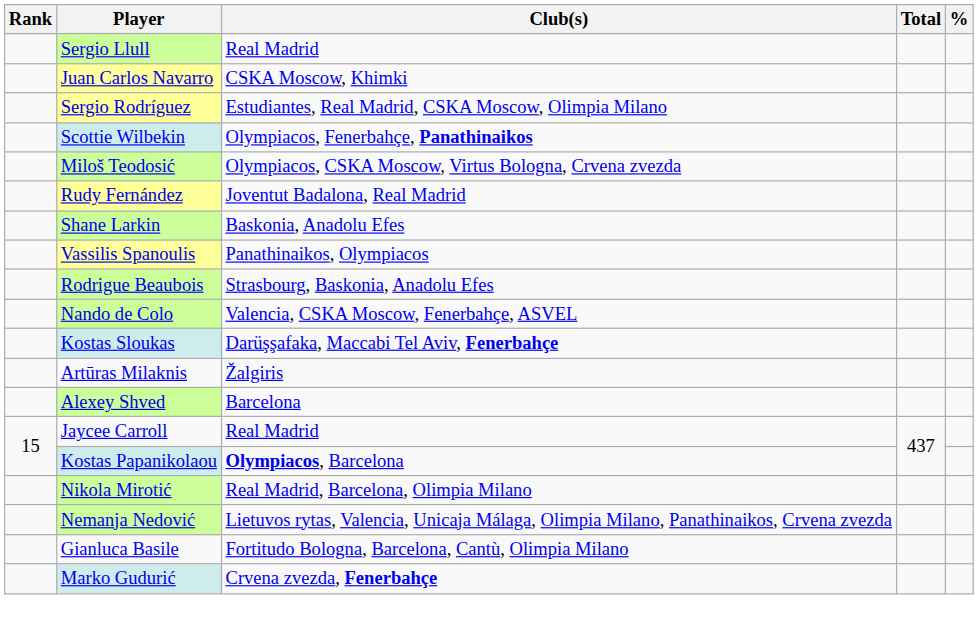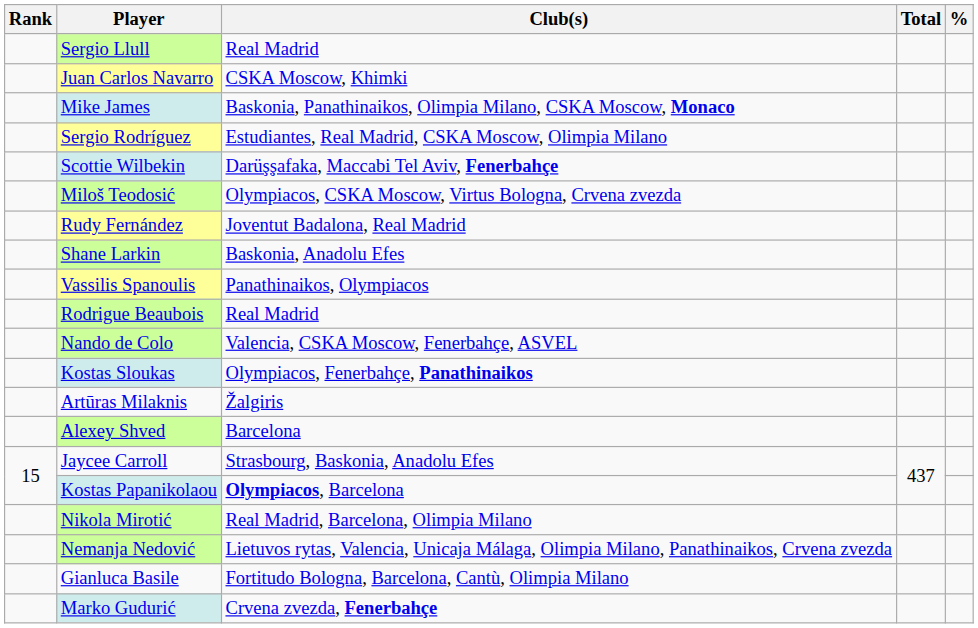 <table class="wikitable sortable">
 <tr>
 <th>Rank</th>
 <th>Player</th>
 <th>Club(s)</th>
 <th>Total</th>
 <th>%</th>
 </tr>
 <tr>
 <td></td>
 <td bgcolor="#CCFF99"> <a href='#'>Sergio Llull</a></td>
 <td><a href='#'>Real Madrid</a></td>
 <td></td>
 <td style="text-align:center;"></td>
 </tr>
 <tr>
 <td></td>
 <td bgcolor="#FFFF99"> <a href='#'>Juan Carlos Navarro</a></td>
 <td><a href='#'>CSKA Moscow</a>, <a href='#'>Khimki</a></td>
 <td></td>
 <td></td>
 </tr>
 <tr>
 <td></td>
+<td bgcolor="#CFECEC"> <a href='#'>Mike James</a></td>
+<td><a href='#'>Baskonia</a>, <a href='#'>Panathinaikos</a>, <a href='#'>Olimpia Milano</a>, <a href='#'>CSKA Moscow</a>, <strong><a href='#'>Monaco</a></strong></td>
+<td></td>
+<td style="text-align:center;"></td>
+</tr>
+<tr>
+<td></td>
 <td bgcolor="#FFFF99"> <a href='#'>Sergio Rodríguez</a></td>
 <td><a href='#'>Estudiantes</a>, <a href='#'>Real Madrid</a>, <a href='#'>CSKA Moscow</a>, <a href='#'>Olimpia Milano</a></td>
 <td></td>
 <td></td>
 </tr>
 <tr>
 <td></td>
 <td bgcolor="#CFECEC">  <a href='#'>Scottie Wilbekin</a></td>
-<td><a href='#'>Olympiacos</a>, <a href='#'>Fenerbahçe</a>, <strong><a href='#'>Panathinaikos</a></strong></td>
+<td><a href='#'>Darüşşafaka</a>, <a href='#'>Maccabi Tel Aviv</a>, <strong><a href='#'>Fenerbahçe</a></strong></td>
 <td></td>
 <td style="text-align:center;"></td>
 </tr>
 <tr>
 <td></td>
 <td bgcolor="#CCFF99"> <a href='#'>Miloš Teodosić</a></td>
 <td><a href='#'>Olympiacos</a>, <a href='#'>CSKA Moscow</a>, <a href='#'>Virtus Bologna</a>, <a href='#'>Crvena zvezda</a></td>
 <td></td>
 <td style="text-align:center;"></td>
 </tr>
 <tr>
 <td></td>
 <td bgcolor="#FFFF99"> <a href='#'>Rudy Fernández</a></td>
 <td><a href='#'>Joventut Badalona</a>, <a href='#'>Real Madrid</a></td>
 <td></td>
 <td></td>
 </tr>
 <tr>
 <td></td>
 <td bgcolor="#CCFF99">  <a href='#'>Shane Larkin</a></td>
 <td><a href='#'>Baskonia</a>, <a href='#'>Anadolu Efes</a></td>
 <td></td>
 <td style="text-align:center;"></td>
 </tr>
 <tr>
 <td></td>
 <td bgcolor="#FFFF99"> <a href='#'>Vassilis Spanoulis</a></td>
 <td><a href='#'>Panathinaikos</a>, <a href='#'>Olympiacos</a></td>
 <td></td>
 <td></td>
 </tr>
 <tr>
 <td></td>
 <td bgcolor="#CCFF99"> <a href='#'>Rodrigue Beaubois</a></td>
-<td><a href='#'>Strasbourg</a>, <a href='#'>Baskonia</a>, <a href='#'>Anadolu Efes</a></td>
+<td><a href='#'>Real Madrid</a></td>
 <td></td>
 <td style="text-align:center;"></td>
 </tr>
 <tr>
 <td></td>
 <td bgcolor="#CCFF99"> <a href='#'>Nando de Colo</a></td>
 <td><a href='#'>Valencia</a>, <a href='#'>CSKA Moscow</a>, <a href='#'>Fenerbahçe</a>, <a href='#'>ASVEL</a></td>
 <td></td>
 <td style="text-align:center;"></td>
 </tr>
 <tr>
 <td></td>
 <td bgcolor="#CFECEC"> <a href='#'>Kostas Sloukas</a></td>
-<td><a href='#'>Darüşşafaka</a>, <a href='#'>Maccabi Tel Aviv</a>, <strong><a href='#'>Fenerbahçe</a></strong></td>
+<td><a href='#'>Olympiacos</a>, <a href='#'>Fenerbahçe</a>, <strong><a href='#'>Panathinaikos</a></strong></td>
 <td></td>
 <td style="text-align:center;"></td>
 </tr>
 <tr>
 <td></td>
 <td> <a href='#'>Artūras Milaknis</a></td>
 <td><a href='#'>Žalgiris</a></td>
 <td></td>
 <td></td>
 </tr>
 <tr>
 <td></td>
 <td bgcolor="#CCFF99"> <a href='#'>Alexey Shved</a></td>
 <td><a href='#'>Barcelona</a></td>
 <td></td>
 <td></td>
 </tr>
 <tr>
 <td rowspan=2 style="text-align:center;">15</td>
 <td>  <a href='#'>Jaycee Carroll</a></td>
-<td><a href='#'>Real Madrid</a></td>
+<td><a href='#'>Strasbourg</a>, <a href='#'>Baskonia</a>, <a href='#'>Anadolu Efes</a></td>
 <td rowspan=2 style="text-align:center;">437</td>
 <td></td>
 </tr>
 <tr>
 <td bgcolor="#CFECEC"> <a href='#'>Kostas Papanikolaou</a></td>
 <td><strong><a href='#'>Olympiacos</a></strong>, <a href='#'>Barcelona</a></td>
 <td style="text-align:center;"></td>
 </tr>
 <tr>
 <td></td>
 <td bgcolor="#CCFF99">  <a href='#'>Nikola Mirotić</a></td>
 <td><a href='#'>Real Madrid</a>, <a href='#'>Barcelona</a>, <a href='#'>Olimpia Milano</a></td>
 <td></td>
 <td style="text-align:center;"></td>
 </tr>
 <tr>
 <td></td>
 <td bgcolor="#CCFF99"> <a href='#'>Nemanja Nedović</a></td>
 <td><a href='#'>Lietuvos rytas</a>, <a href='#'>Valencia</a>, <a href='#'>Unicaja Málaga</a>, <a href='#'>Olimpia Milano</a>, <a href='#'>Panathinaikos</a>, <a href='#'>Crvena zvezda</a></td>
 <td></td>
 <td style="text-align:center;"></td>
 </tr>
 <tr>
 <td></td>
 <td> <a href='#'>Gianluca Basile</a></td>
 <td><a href='#'>Fortitudo Bologna</a>, <a href='#'>Barcelona</a>, <a href='#'>Cantù</a>, <a href='#'>Olimpia Milano</a></td>
 <td></td>
 <td></td>
 </tr>
 <tr>
 <td></td>
 <td bgcolor="#CFECEC"> <a href='#'>Marko Gudurić</a></td>
 <td><a href='#'>Crvena zvezda</a>, <strong><a href='#'>Fenerbahçe</a></strong></td>
 <td></td>
 <td style="text-align:center;"></td>
 </tr>
 </table>
